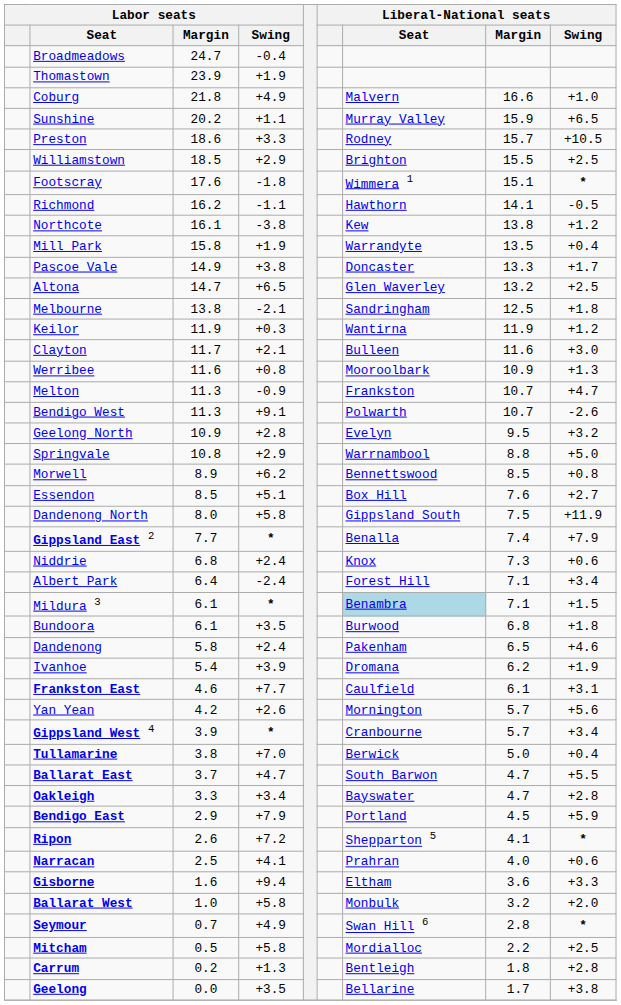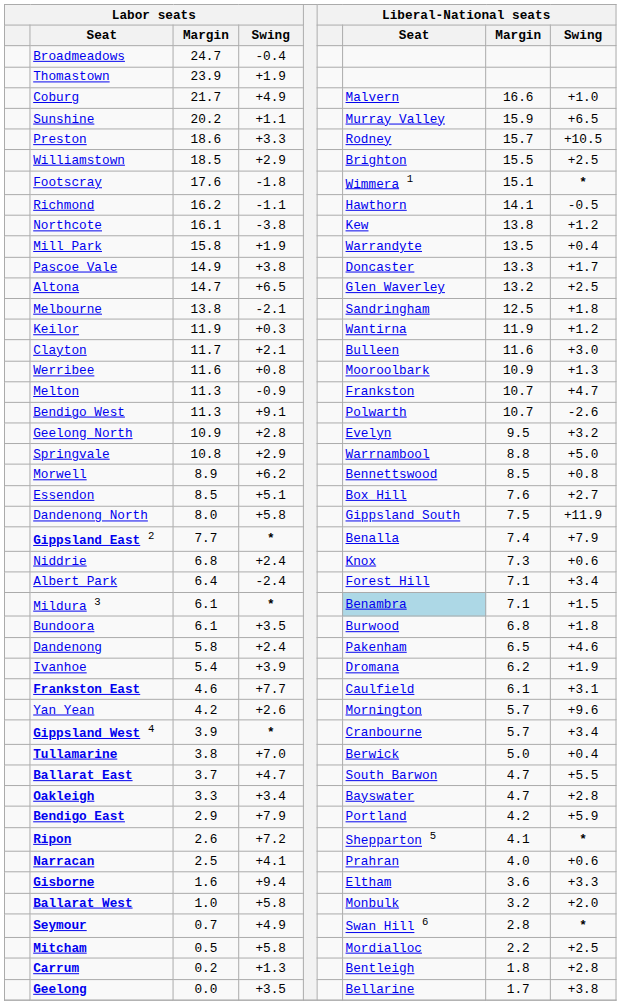 <table class="wikitable">
 <tr>
 <th colspan="4" >Labor seats</th>
 <th rowspan="47"> </th>
 <th colspan="4" >Liberal-National seats</th>
 </tr>
 <tr>
 <th style="width:20px"> </th>
 <th style="width:140px">Seat</th>
 <th style="width:60px">Margin</th>
 <th style="width:60px">Swing</th>
 <th style="width:20px"> </th>
 <th style="width:140px">Seat</th>
 <th style="width:60px">Margin</th>
 <th style="width:60px">Swing</th>
 </tr>
 <tr>
 <td> </td>
 <td><a href='#'>Broadmeadows</a></td>
 <td align=center>24.7</td>
 <td align=center>-0.4</td>
 <td align=center> </td>
 <td align=center> </td>
 <td align=center> </td>
 <td align=center> </td>
 </tr>
 <tr>
 <td> </td>
 <td><a href='#'>Thomastown</a></td>
 <td align=center>23.9</td>
 <td align=center>+1.9</td>
 <td align=center> </td>
 <td align=center> </td>
 <td align=center> </td>
 <td align=center> </td>
 </tr>
 <tr>
 <td> </td>
 <td><a href='#'>Coburg</a></td>
-<td align=center>21.8</td>
+<td align=center>21.7</td>
 <td align=center>+4.9</td>
 <td> </td>
 <td><a href='#'>Malvern</a></td>
 <td align=center>16.6</td>
 <td align=center>+1.0</td>
 </tr>
 <tr>
 <td> </td>
 <td><a href='#'>Sunshine</a></td>
 <td align=center>20.2</td>
 <td align=center>+1.1</td>
 <td> </td>
 <td><a href='#'>Murray Valley</a></td>
 <td align=center>15.9</td>
 <td align=center>+6.5</td>
 </tr>
 <tr>
 <td> </td>
 <td><a href='#'>Preston</a></td>
 <td align=center>18.6</td>
 <td align=center>+3.3</td>
 <td> </td>
 <td><a href='#'>Rodney</a></td>
 <td align=center>15.7</td>
 <td align=center>+10.5</td>
 </tr>
 <tr>
 <td> </td>
 <td><a href='#'>Williamstown</a></td>
 <td align=center>18.5</td>
 <td align=center>+2.9</td>
 <td> </td>
 <td><a href='#'>Brighton</a></td>
 <td align=center>15.5</td>
 <td align=center>+2.5</td>
 </tr>
 <tr>
 <td> </td>
 <td><a href='#'>Footscray</a></td>
 <td align=center>17.6</td>
 <td align=center>-1.8</td>
 <td> </td>
 <td><a href='#'>Wimmera</a> <sup>1</sup></td>
 <td align=center>15.1</td>
 <td align=center><strong>*</strong></td>
 </tr>
 <tr>
 <td> </td>
 <td><a href='#'>Richmond</a></td>
 <td align=center>16.2</td>
 <td align=center>-1.1</td>
 <td> </td>
 <td><a href='#'>Hawthorn</a></td>
 <td align=center>14.1</td>
 <td align=center>-0.5</td>
 </tr>
 <tr>
 <td> </td>
 <td><a href='#'>Northcote</a></td>
 <td align=center>16.1</td>
 <td align=center>-3.8</td>
 <td> </td>
 <td><a href='#'>Kew</a></td>
 <td align=center>13.8</td>
 <td align=center>+1.2</td>
 </tr>
 <tr>
 <td> </td>
 <td><a href='#'>Mill Park</a></td>
 <td align=center>15.8</td>
 <td align=center>+1.9</td>
 <td> </td>
 <td><a href='#'>Warrandyte</a></td>
 <td align=center>13.5</td>
 <td align=center>+0.4</td>
 </tr>
 <tr>
 <td> </td>
 <td><a href='#'>Pascoe Vale</a></td>
 <td align=center>14.9</td>
 <td align=center>+3.8</td>
 <td> </td>
 <td><a href='#'>Doncaster</a></td>
 <td align=center>13.3</td>
 <td align=center>+1.7</td>
 </tr>
 <tr>
 <td> </td>
 <td><a href='#'>Altona</a></td>
 <td align=center>14.7</td>
 <td align=center>+6.5</td>
 <td> </td>
 <td><a href='#'>Glen Waverley</a></td>
 <td align=center>13.2</td>
 <td align=center>+2.5</td>
 </tr>
 <tr>
 <td> </td>
 <td><a href='#'>Melbourne</a></td>
 <td align=center>13.8</td>
 <td align=center>-2.1</td>
 <td> </td>
 <td><a href='#'>Sandringham</a></td>
 <td align=center>12.5</td>
 <td align=center>+1.8</td>
 </tr>
 <tr>
 <td> </td>
 <td><a href='#'>Keilor</a></td>
 <td align=center>11.9</td>
 <td align=center>+0.3</td>
 <td> </td>
 <td><a href='#'>Wantirna</a></td>
 <td align=center>11.9</td>
 <td align=center>+1.2</td>
 </tr>
 <tr>
 <td> </td>
 <td><a href='#'>Clayton</a></td>
 <td align=center>11.7</td>
 <td align=center>+2.1</td>
 <td> </td>
 <td><a href='#'>Bulleen</a></td>
 <td align=center>11.6</td>
 <td align=center>+3.0</td>
 </tr>
 <tr>
 <td> </td>
 <td><a href='#'>Werribee</a></td>
 <td align=center>11.6</td>
 <td align=center>+0.8</td>
 <td> </td>
 <td><a href='#'>Mooroolbark</a></td>
 <td align=center>10.9</td>
 <td align=center>+1.3</td>
 </tr>
 <tr>
 <td> </td>
 <td><a href='#'>Melton</a></td>
 <td align=center>11.3</td>
 <td align=center>-0.9</td>
 <td> </td>
 <td><a href='#'>Frankston</a></td>
 <td align=center>10.7</td>
 <td align=center>+4.7</td>
 </tr>
 <tr>
 <td> </td>
 <td><a href='#'>Bendigo West</a></td>
 <td align=center>11.3</td>
 <td align=center>+9.1</td>
 <td> </td>
 <td><a href='#'>Polwarth</a></td>
 <td align=center>10.7</td>
 <td align=center>-2.6</td>
 </tr>
 <tr>
 <td> </td>
 <td><a href='#'>Geelong North</a></td>
 <td align=center>10.9</td>
 <td align=center>+2.8</td>
 <td> </td>
 <td><a href='#'>Evelyn</a></td>
 <td align=center>9.5</td>
 <td align=center>+3.2</td>
 </tr>
 <tr>
 <td> </td>
 <td><a href='#'>Springvale</a></td>
 <td align=center>10.8</td>
 <td align=center>+2.9</td>
 <td> </td>
 <td><a href='#'>Warrnambool</a></td>
 <td align=center>8.8</td>
 <td align=center>+5.0</td>
 </tr>
 <tr>
 <td> </td>
 <td><a href='#'>Morwell</a></td>
 <td align=center>8.9</td>
 <td align=center>+6.2</td>
 <td> </td>
 <td><a href='#'>Bennettswood</a></td>
 <td align=center>8.5</td>
 <td align=center>+0.8</td>
 </tr>
 <tr>
 <td> </td>
 <td><a href='#'>Essendon</a></td>
 <td align=center>8.5</td>
 <td align=center>+5.1</td>
 <td> </td>
 <td><a href='#'>Box Hill</a></td>
 <td align=center>7.6</td>
 <td align=center>+2.7</td>
 </tr>
 <tr>
 <td> </td>
 <td><a href='#'>Dandenong North</a></td>
 <td align=center>8.0</td>
 <td align=center>+5.8</td>
 <td> </td>
 <td><a href='#'>Gippsland South</a></td>
 <td align=center>7.5</td>
 <td align=center>+11.9</td>
 </tr>
 <tr>
 <td> </td>
 <td><strong><a href='#'>Gippsland East</a></strong> <sup>2</sup></td>
 <td align=center>7.7</td>
 <td align=center><strong>*</strong></td>
 <td> </td>
 <td><a href='#'>Benalla</a></td>
 <td align=center>7.4</td>
 <td align=center>+7.9</td>
 </tr>
 <tr>
 <td> </td>
 <td><a href='#'>Niddrie</a></td>
 <td align=center>6.8</td>
 <td align=center>+2.4</td>
 <td> </td>
 <td><a href='#'>Knox</a></td>
 <td align=center>7.3</td>
 <td align=center>+0.6</td>
 </tr>
 <tr>
 <td> </td>
 <td><a href='#'>Albert Park</a></td>
 <td align=center>6.4</td>
 <td align=center>-2.4</td>
 <td> </td>
 <td><a href='#'>Forest Hill</a></td>
 <td align=center>7.1</td>
 <td align=center>+3.4</td>
 </tr>
 <tr>
 <td> </td>
 <td><a href='#'>Mildura</a> <sup>3</sup></td>
 <td align=center>6.1</td>
 <td align=center><strong>*</strong></td>
 <td> </td>
 <td style="background: lightblue;"><a href='#'>Benambra</a></td>
 <td align=center>7.1</td>
 <td align=center>+1.5</td>
 </tr>
 <tr>
 <td> </td>
 <td><a href='#'>Bundoora</a></td>
 <td align=center>6.1</td>
 <td align=center>+3.5</td>
 <td> </td>
 <td><a href='#'>Burwood</a></td>
 <td align=center>6.8</td>
 <td align=center>+1.8</td>
 </tr>
 <tr>
 <td> </td>
 <td><a href='#'>Dandenong</a></td>
 <td align=center>5.8</td>
 <td align=center>+2.4</td>
 <td> </td>
 <td><a href='#'>Pakenham</a></td>
 <td align=center>6.5</td>
 <td align=center>+4.6</td>
 </tr>
 <tr>
 <td> </td>
 <td><a href='#'>Ivanhoe</a></td>
 <td align=center>5.4</td>
 <td align=center>+3.9</td>
 <td> </td>
 <td><a href='#'>Dromana</a></td>
 <td align=center>6.2</td>
 <td align=center>+1.9</td>
 </tr>
 <tr>
 <td> </td>
 <td><strong><a href='#'>Frankston East</a></strong></td>
 <td align=center>4.6</td>
 <td align=center>+7.7</td>
 <td> </td>
 <td><a href='#'>Caulfield</a></td>
 <td align=center>6.1</td>
 <td align=center>+3.1</td>
 </tr>
 <tr>
 <td> </td>
 <td><a href='#'>Yan Yean</a></td>
 <td align=center>4.2</td>
 <td align=center>+2.6</td>
 <td> </td>
 <td><a href='#'>Mornington</a></td>
 <td align=center>5.7</td>
-<td align=center>+5.6</td>
+<td align=center>+9.6</td>
 </tr>
 <tr>
 <td> </td>
 <td><strong><a href='#'>Gippsland West</a></strong> <sup>4</sup></td>
 <td align=center>3.9</td>
 <td align=center><strong>*</strong></td>
 <td> </td>
 <td><a href='#'>Cranbourne</a></td>
 <td align=center>5.7</td>
 <td align=center>+3.4</td>
 </tr>
 <tr>
 <td> </td>
 <td><strong><a href='#'>Tullamarine</a></strong></td>
 <td align=center>3.8</td>
 <td align=center>+7.0</td>
 <td> </td>
 <td><a href='#'>Berwick</a></td>
 <td align=center>5.0</td>
 <td align=center>+0.4</td>
 </tr>
 <tr>
 <td> </td>
 <td><strong><a href='#'>Ballarat East</a></strong></td>
 <td align=center>3.7</td>
 <td align=center>+4.7</td>
 <td> </td>
 <td><a href='#'>South Barwon</a></td>
 <td align=center>4.7</td>
 <td align=center>+5.5</td>
 </tr>
 <tr>
 <td> </td>
 <td><strong><a href='#'>Oakleigh</a></strong></td>
 <td align=center>3.3</td>
 <td align=center>+3.4</td>
 <td> </td>
 <td><a href='#'>Bayswater</a></td>
 <td align=center>4.7</td>
 <td align=center>+2.8</td>
 </tr>
 <tr>
 <td> </td>
 <td><strong><a href='#'>Bendigo East</a></strong></td>
 <td align=center>2.9</td>
 <td align=center>+7.9</td>
 <td> </td>
 <td><a href='#'>Portland</a></td>
-<td align=center>4.5</td>
+<td align=center>4.2</td>
 <td align=center>+5.9</td>
 </tr>
 <tr>
 <td> </td>
 <td><strong><a href='#'>Ripon</a></strong></td>
 <td align=center>2.6</td>
 <td align=center>+7.2</td>
 <td> </td>
 <td><a href='#'>Shepparton</a> <sup>5</sup></td>
 <td align=center>4.1</td>
 <td align=center><strong>*</strong></td>
 </tr>
 <tr>
 <td> </td>
 <td><strong><a href='#'>Narracan</a></strong></td>
 <td align=center>2.5</td>
 <td align=center>+4.1</td>
 <td> </td>
 <td><a href='#'>Prahran</a></td>
 <td align=center>4.0</td>
 <td align=center>+0.6</td>
 </tr>
 <tr>
 <td> </td>
 <td><strong><a href='#'>Gisborne</a></strong></td>
 <td align=center>1.6</td>
 <td align=center>+9.4</td>
 <td> </td>
 <td><a href='#'>Eltham</a></td>
 <td align=center>3.6</td>
 <td align=center>+3.3</td>
 </tr>
 <tr>
 <td> </td>
 <td><strong><a href='#'>Ballarat West</a></strong></td>
 <td align=center>1.0</td>
 <td align=center>+5.8</td>
 <td> </td>
 <td><a href='#'>Monbulk</a></td>
 <td align=center>3.2</td>
 <td align=center>+2.0</td>
 </tr>
 <tr>
 <td> </td>
 <td><strong><a href='#'>Seymour</a></strong></td>
 <td align=center>0.7</td>
 <td align=center>+4.9</td>
 <td> </td>
 <td><a href='#'>Swan Hill</a> <sup>6</sup></td>
 <td align=center>2.8</td>
 <td align=center><strong>*</strong></td>
 </tr>
 <tr>
 <td> </td>
 <td><strong><a href='#'>Mitcham</a></strong></td>
 <td align=center>0.5</td>
 <td align=center>+5.8</td>
 <td> </td>
 <td><a href='#'>Mordialloc</a></td>
 <td align=center>2.2</td>
 <td align=center>+2.5</td>
 </tr>
 <tr>
 <td> </td>
 <td><strong><a href='#'>Carrum</a></strong></td>
 <td align=center>0.2</td>
 <td align=center>+1.3</td>
 <td> </td>
 <td><a href='#'>Bentleigh</a></td>
 <td align=center>1.8</td>
 <td align=center>+2.8</td>
 </tr>
 <tr>
 <td> </td>
 <td><strong><a href='#'>Geelong</a></strong></td>
 <td align=center>0.0</td>
 <td align=center>+3.5</td>
 <td> </td>
 <td><a href='#'>Bellarine</a></td>
 <td align=center>1.7</td>
 <td align=center>+3.8</td>
 </tr>
 <tr>
 </tr>
 </table>
